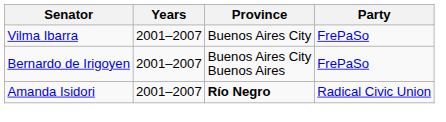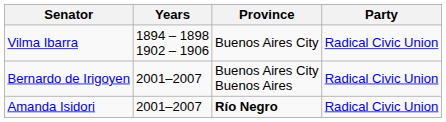 <table class=wikitable>
 <tr>
 <th>Senator</th>
 <th>Years</th>
 <th>Province</th>
 <th>Party</th>
 </tr>
 <tr>
 <td><a href='#'>Vilma Ibarra</a></td>
-<td>2001–2007</td>
+<td>1894 – 1898<br>1902 – 1906</td>
 <td>Buenos Aires City</td>
-<td><a href='#'>FrePaSo</a></td>
+<td><a href='#'>Radical Civic Union</a></td>
 </tr>
 <tr>
 <td><a href='#'>Bernardo de Irigoyen</a></td>
 <td>2001–2007</td>
 <td>Buenos Aires City<br>Buenos Aires</td>
-<td><a href='#'>FrePaSo</a></td>
+<td><a href='#'>Radical Civic Union</a></td>
 </tr>
 <tr>
 <td><a href='#'>Amanda Isidori</a></td>
 <td>2001–2007</td>
 <td><strong>Río Negro</strong></td>
 <td><a href='#'>Radical Civic Union</a></td>
 </tr>
 </table>
